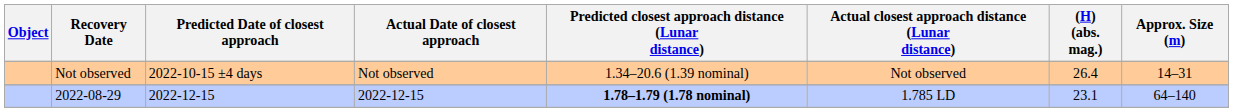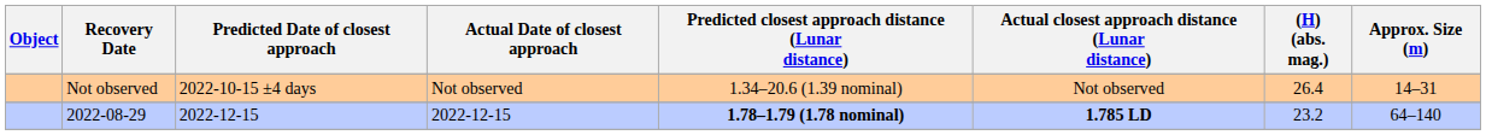 <table class="wikitable sortable" style="font-size: 0.9em;">
 <tr>
 <th><a href='#'>Object</a></th>
 <th>Recovery Date</th>
 <th>Predicted Date of closest approach</th>
 <th>Actual Date of closest approach</th>
 <th data-sort-type="number">Predicted closest approach distance (<a href='#'>Lunar<br>distance</a>)</th>
 <th data-sort-type="number">Actual closest approach distance (<a href='#'>Lunar<br>distance</a>)</th>
 <th data-sort-type="number">(<a href='#'>H</a>)<br>(abs. mag.)</th>
 <th data-sort-type="number">Approx. Size (<a href='#'>m</a>)</th>
 </tr>
 <tr>
 </tr>
 <tr bgcolor="#ffcc99">
 <td></td>
 <td>Not observed</td>
 <td>2022-10-15 ±4 days </td>
 <td>Not observed</td>
 <td align=center>1.34–20.6 (1.39 nominal)</td>
 <td align=center>Not observed</td>
 <td align=center>26.4</td>
 <td align=center>14–31</td>
 </tr>
 <tr>
 </tr>
 <tr bgcolor="#bbccff">
 <td><a href='#'></a></td>
 <td>2022-08-29</td>
 <td>2022-12-15 </td>
 <td>2022-12-15</td>
 <td align=center><strong>1.78–1.79 (1.78 nominal)</strong></td>
-<td align=center>1.785 LD</td>
-<td align=center>23.1</td>
+<td align=center><strong>1.785 LD</strong></td>
+<td align=center>23.2</td>
 <td align=center>64–140</td>
 </tr>
 <tr>
 </tr>
 </table>
